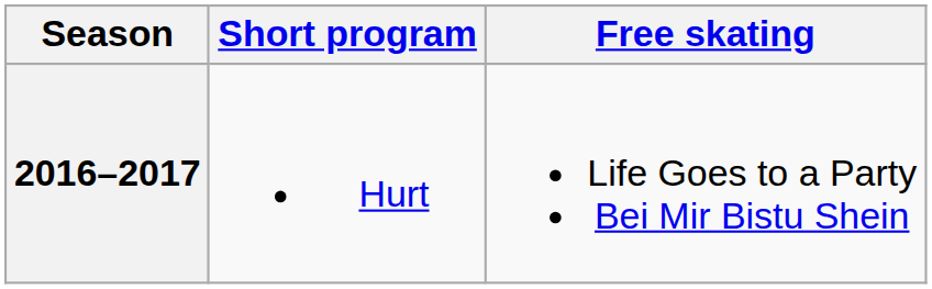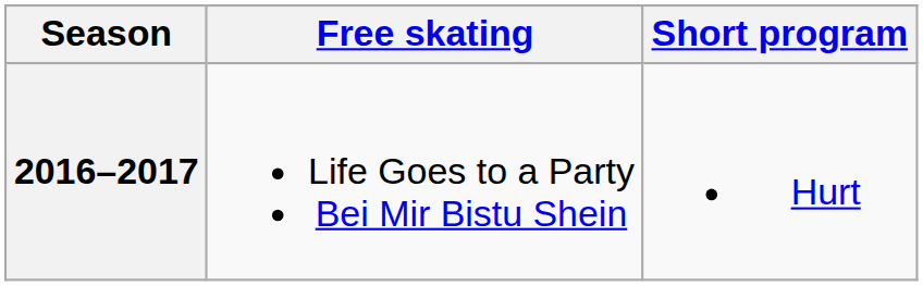 <table class=wikitable style=text-align:center>
 <tr>
 <th>Season</th>
+<th><a href='#'>Free skating</a></th>
 <th><a href='#'>Short program</a></th>
-<th><a href='#'>Free skating</a></th>
 </tr>
 <tr>
 <th>2016–2017 <br> </th>
+<td><br><ul><li>Life Goes to a Party <br></li><li><a href='#'>Bei Mir Bistu Shein</a> <br></li></ul></td>
 <td><br><ul><li><a href='#'>Hurt</a> <br></li></ul></td>
-<td><br><ul><li>Life Goes to a Party <br></li><li><a href='#'>Bei Mir Bistu Shein</a> <br></li></ul></td>
 </tr>
 </table>
